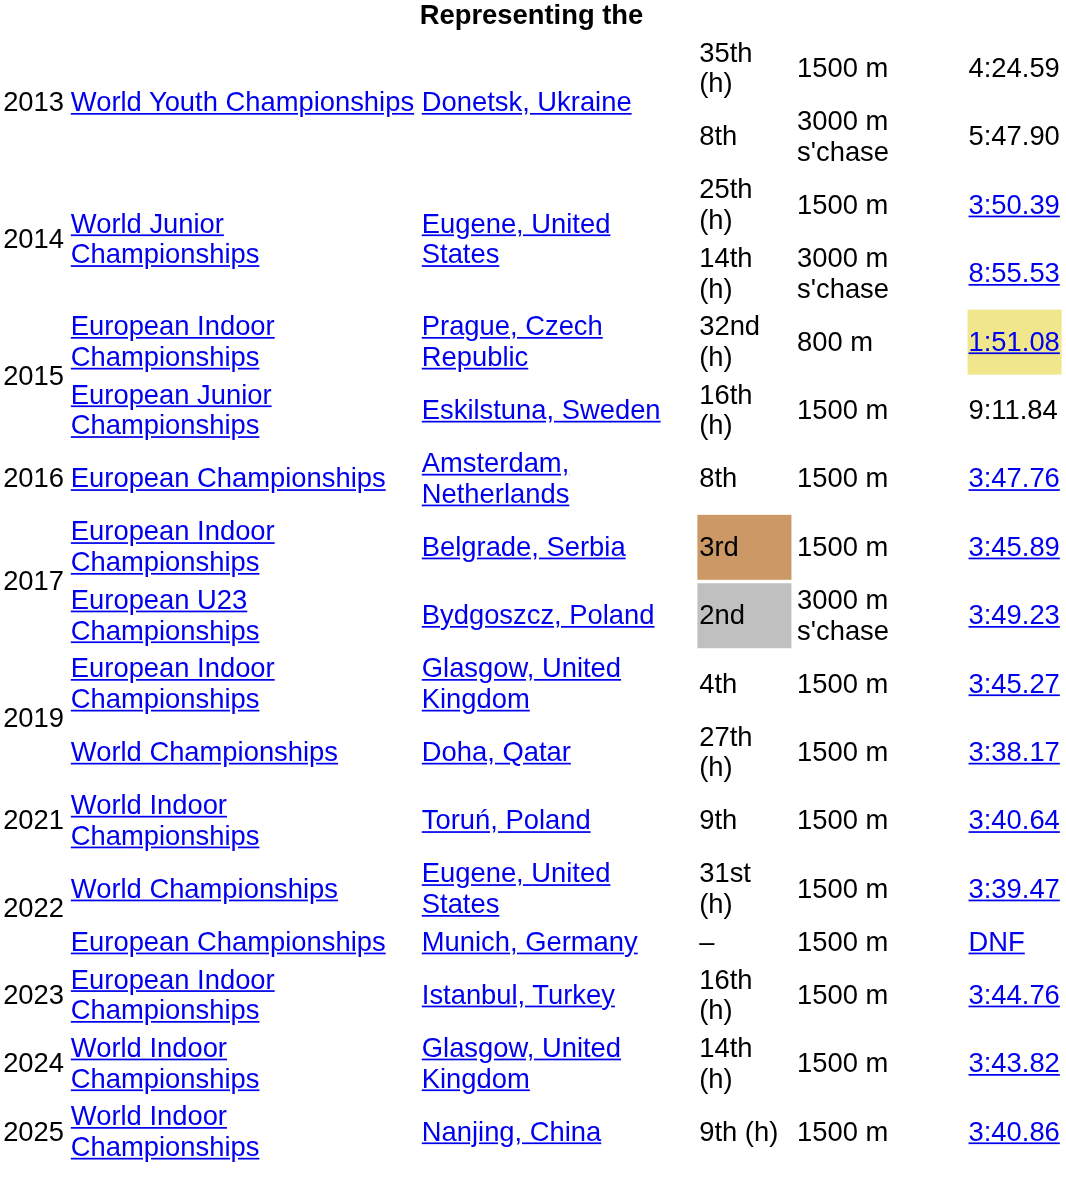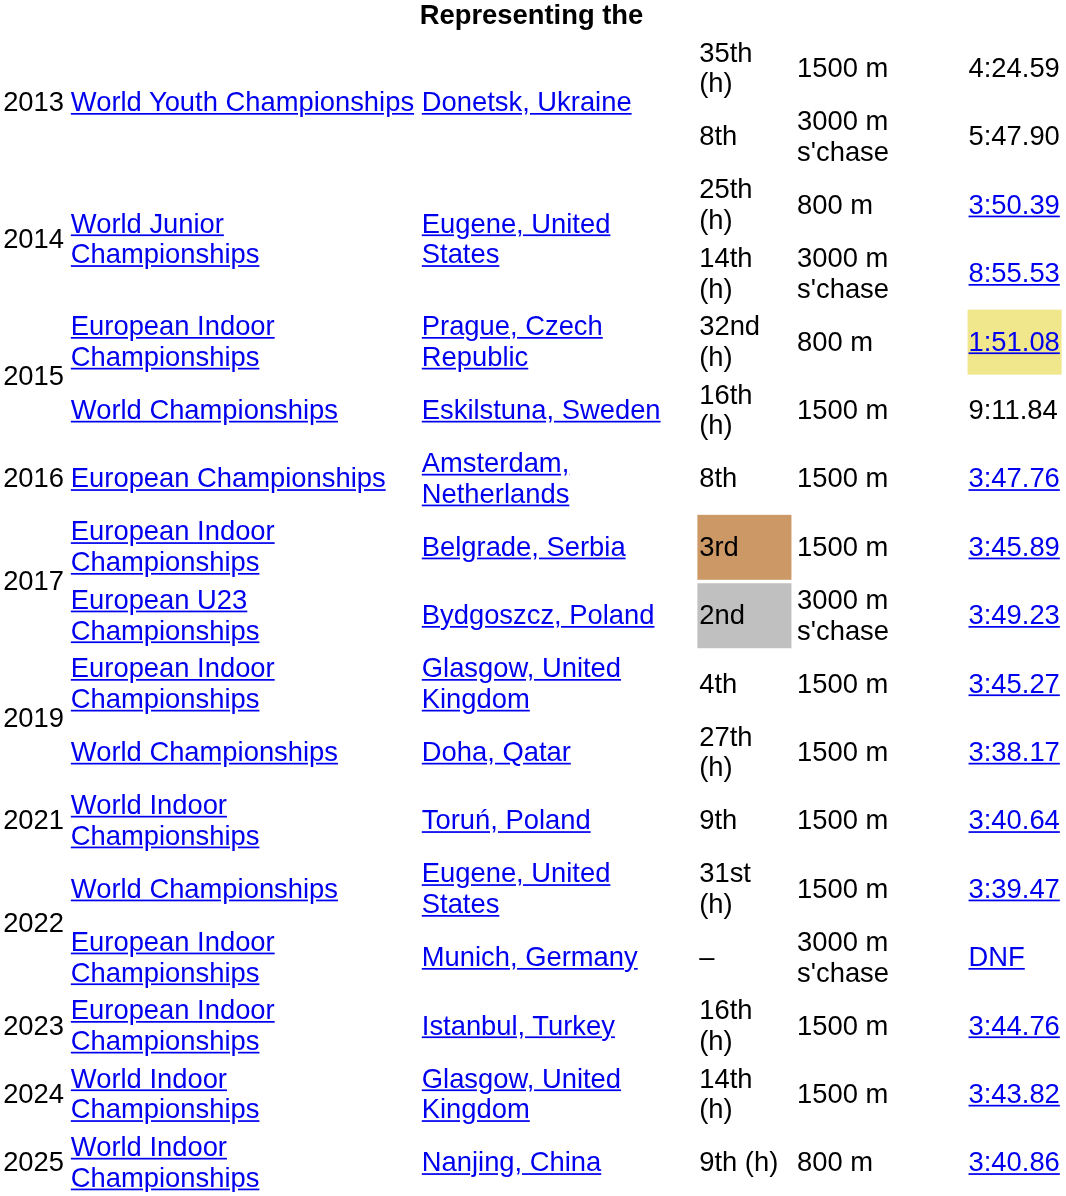 <table>
 <tr>
 <th colspan="6">Representing the </th>
 </tr>
 <tr>
 <td rowspan=2>2013</td>
 <td rowspan=2><a href='#'>World Youth Championships</a></td>
 <td rowspan=2><a href='#'>Donetsk, Ukraine</a></td>
 <td>35th (h)</td>
 <td>1500 m</td>
 <td>4:24.59</td>
 </tr>
 <tr>
 <td>8th</td>
 <td>3000 m s'chase</td>
 <td>5:47.90</td>
 </tr>
 <tr>
 <td rowspan=2>2014</td>
 <td rowspan=2><a href='#'>World Junior Championships</a></td>
 <td rowspan=2><a href='#'>Eugene, United States</a></td>
 <td>25th (h)</td>
-<td>1500 m</td>
+<td>800 m</td>
 <td><a href='#'>3:50.39</a></td>
 </tr>
 <tr>
 <td>14th (h)</td>
 <td>3000 m s'chase</td>
 <td><a href='#'>8:55.53</a></td>
 </tr>
 <tr>
 <td rowspan=2>2015</td>
 <td><a href='#'>European Indoor Championships</a></td>
 <td><a href='#'>Prague, Czech Republic</a></td>
 <td>32nd (h)</td>
 <td>800 m</td>
 <td style="background: khaki;"><a href='#'>1:51.08</a></td>
 </tr>
 <tr>
-<td><a href='#'>European Junior Championships</a></td>
+<td><a href='#'>World Championships</a></td>
 <td><a href='#'>Eskilstuna, Sweden</a></td>
 <td>16th (h)</td>
 <td>1500 m</td>
 <td>9:11.84</td>
 </tr>
 <tr>
 <td>2016</td>
 <td><a href='#'>European Championships</a></td>
 <td><a href='#'>Amsterdam, Netherlands</a></td>
 <td>8th</td>
 <td>1500 m</td>
 <td><a href='#'>3:47.76</a></td>
 </tr>
 <tr>
 <td rowspan=2>2017</td>
 <td><a href='#'>European Indoor Championships</a></td>
 <td><a href='#'>Belgrade, Serbia</a></td>
 <td bgcolor=cc9966>3rd</td>
 <td>1500 m</td>
 <td><a href='#'>3:45.89</a></td>
 </tr>
 <tr>
 <td><a href='#'>European U23 Championships</a></td>
 <td><a href='#'>Bydgoszcz, Poland</a></td>
 <td bgcolor=silver>2nd</td>
 <td>3000 m s'chase</td>
 <td><a href='#'>3:49.23</a></td>
 </tr>
 <tr>
 <td rowspan=2>2019</td>
 <td><a href='#'>European Indoor Championships</a></td>
 <td><a href='#'>Glasgow, United Kingdom</a></td>
 <td>4th</td>
 <td>1500 m</td>
 <td><a href='#'>3:45.27</a></td>
 </tr>
 <tr>
 <td><a href='#'>World Championships</a></td>
 <td><a href='#'>Doha, Qatar</a></td>
 <td>27th (h)</td>
 <td>1500 m</td>
 <td><a href='#'>3:38.17</a></td>
 </tr>
 <tr>
 <td>2021</td>
 <td><a href='#'>World Indoor Championships</a></td>
 <td><a href='#'>Toruń, Poland</a></td>
 <td>9th</td>
 <td>1500 m</td>
 <td><a href='#'>3:40.64</a></td>
 </tr>
 <tr>
 <td rowspan=2>2022</td>
 <td><a href='#'>World Championships</a></td>
 <td><a href='#'>Eugene, United States</a></td>
 <td>31st (h)</td>
 <td>1500 m</td>
 <td><a href='#'>3:39.47</a></td>
 </tr>
 <tr>
-<td><a href='#'>European Championships</a></td>
+<td><a href='#'>European Indoor Championships</a></td>
 <td><a href='#'>Munich, Germany</a></td>
 <td>–</td>
-<td>1500 m</td>
+<td>3000 m s'chase</td>
 <td><a href='#'>DNF</a></td>
 </tr>
 <tr>
 <td>2023</td>
 <td><a href='#'>European Indoor Championships</a></td>
 <td><a href='#'>Istanbul, Turkey</a></td>
 <td>16th (h)</td>
 <td>1500 m</td>
 <td><a href='#'>3:44.76</a></td>
 </tr>
 <tr>
 <td>2024</td>
 <td><a href='#'>World Indoor Championships</a></td>
 <td><a href='#'>Glasgow, United Kingdom</a></td>
 <td>14th (h)</td>
 <td>1500 m</td>
 <td><a href='#'>3:43.82</a></td>
 </tr>
 <tr>
 <td>2025</td>
 <td><a href='#'>World Indoor Championships</a></td>
 <td><a href='#'>Nanjing, China</a></td>
 <td>9th (h)</td>
-<td>1500 m</td>
+<td>800 m</td>
 <td><a href='#'>3:40.86</a></td>
 </tr>
 </table>
